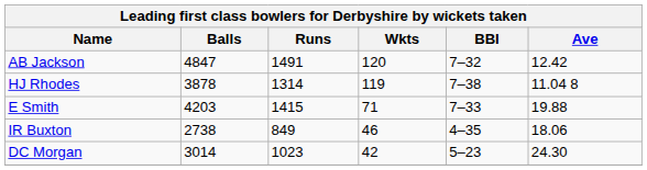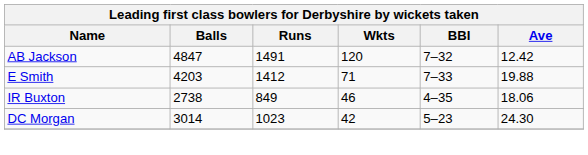 <table class="wikitable" width="80%">
 <tr bgcolor="#efefef">
 <th colspan=6>Leading first class bowlers for Derbyshire by wickets taken</th>
 </tr>
 <tr bgcolor="#efefef">
 <th>Name</th>
 <th>Balls</th>
 <th>Runs</th>
 <th>Wkts</th>
 <th>BBI</th>
 <th><a href='#'>Ave</a></th>
 </tr>
 <tr>
 <td><a href='#'>AB Jackson</a></td>
 <td>4847</td>
 <td>1491</td>
 <td>120</td>
 <td>7–32</td>
 <td>12.42</td>
 </tr>
 <tr>
-<td><a href='#'>HJ Rhodes</a></td>
-<td>3878</td>
-<td>1314</td>
-<td>119</td>
-<td>7–38</td>
-<td>11.04 8</td>
-</tr>
-<tr>
 <td><a href='#'>E Smith</a></td>
 <td>4203</td>
-<td>1415</td>
+<td>1412</td>
 <td>71</td>
 <td>7–33</td>
 <td>19.88</td>
 </tr>
 <tr>
 <td><a href='#'>IR Buxton</a></td>
 <td>2738</td>
 <td>849</td>
 <td>46</td>
 <td>4–35</td>
 <td>18.06</td>
 </tr>
 <tr>
 <td><a href='#'>DC Morgan</a></td>
 <td>3014</td>
 <td>1023</td>
 <td>42</td>
 <td>5–23</td>
 <td>24.30</td>
 </tr>
 <tr>
 </tr>
 </table>
